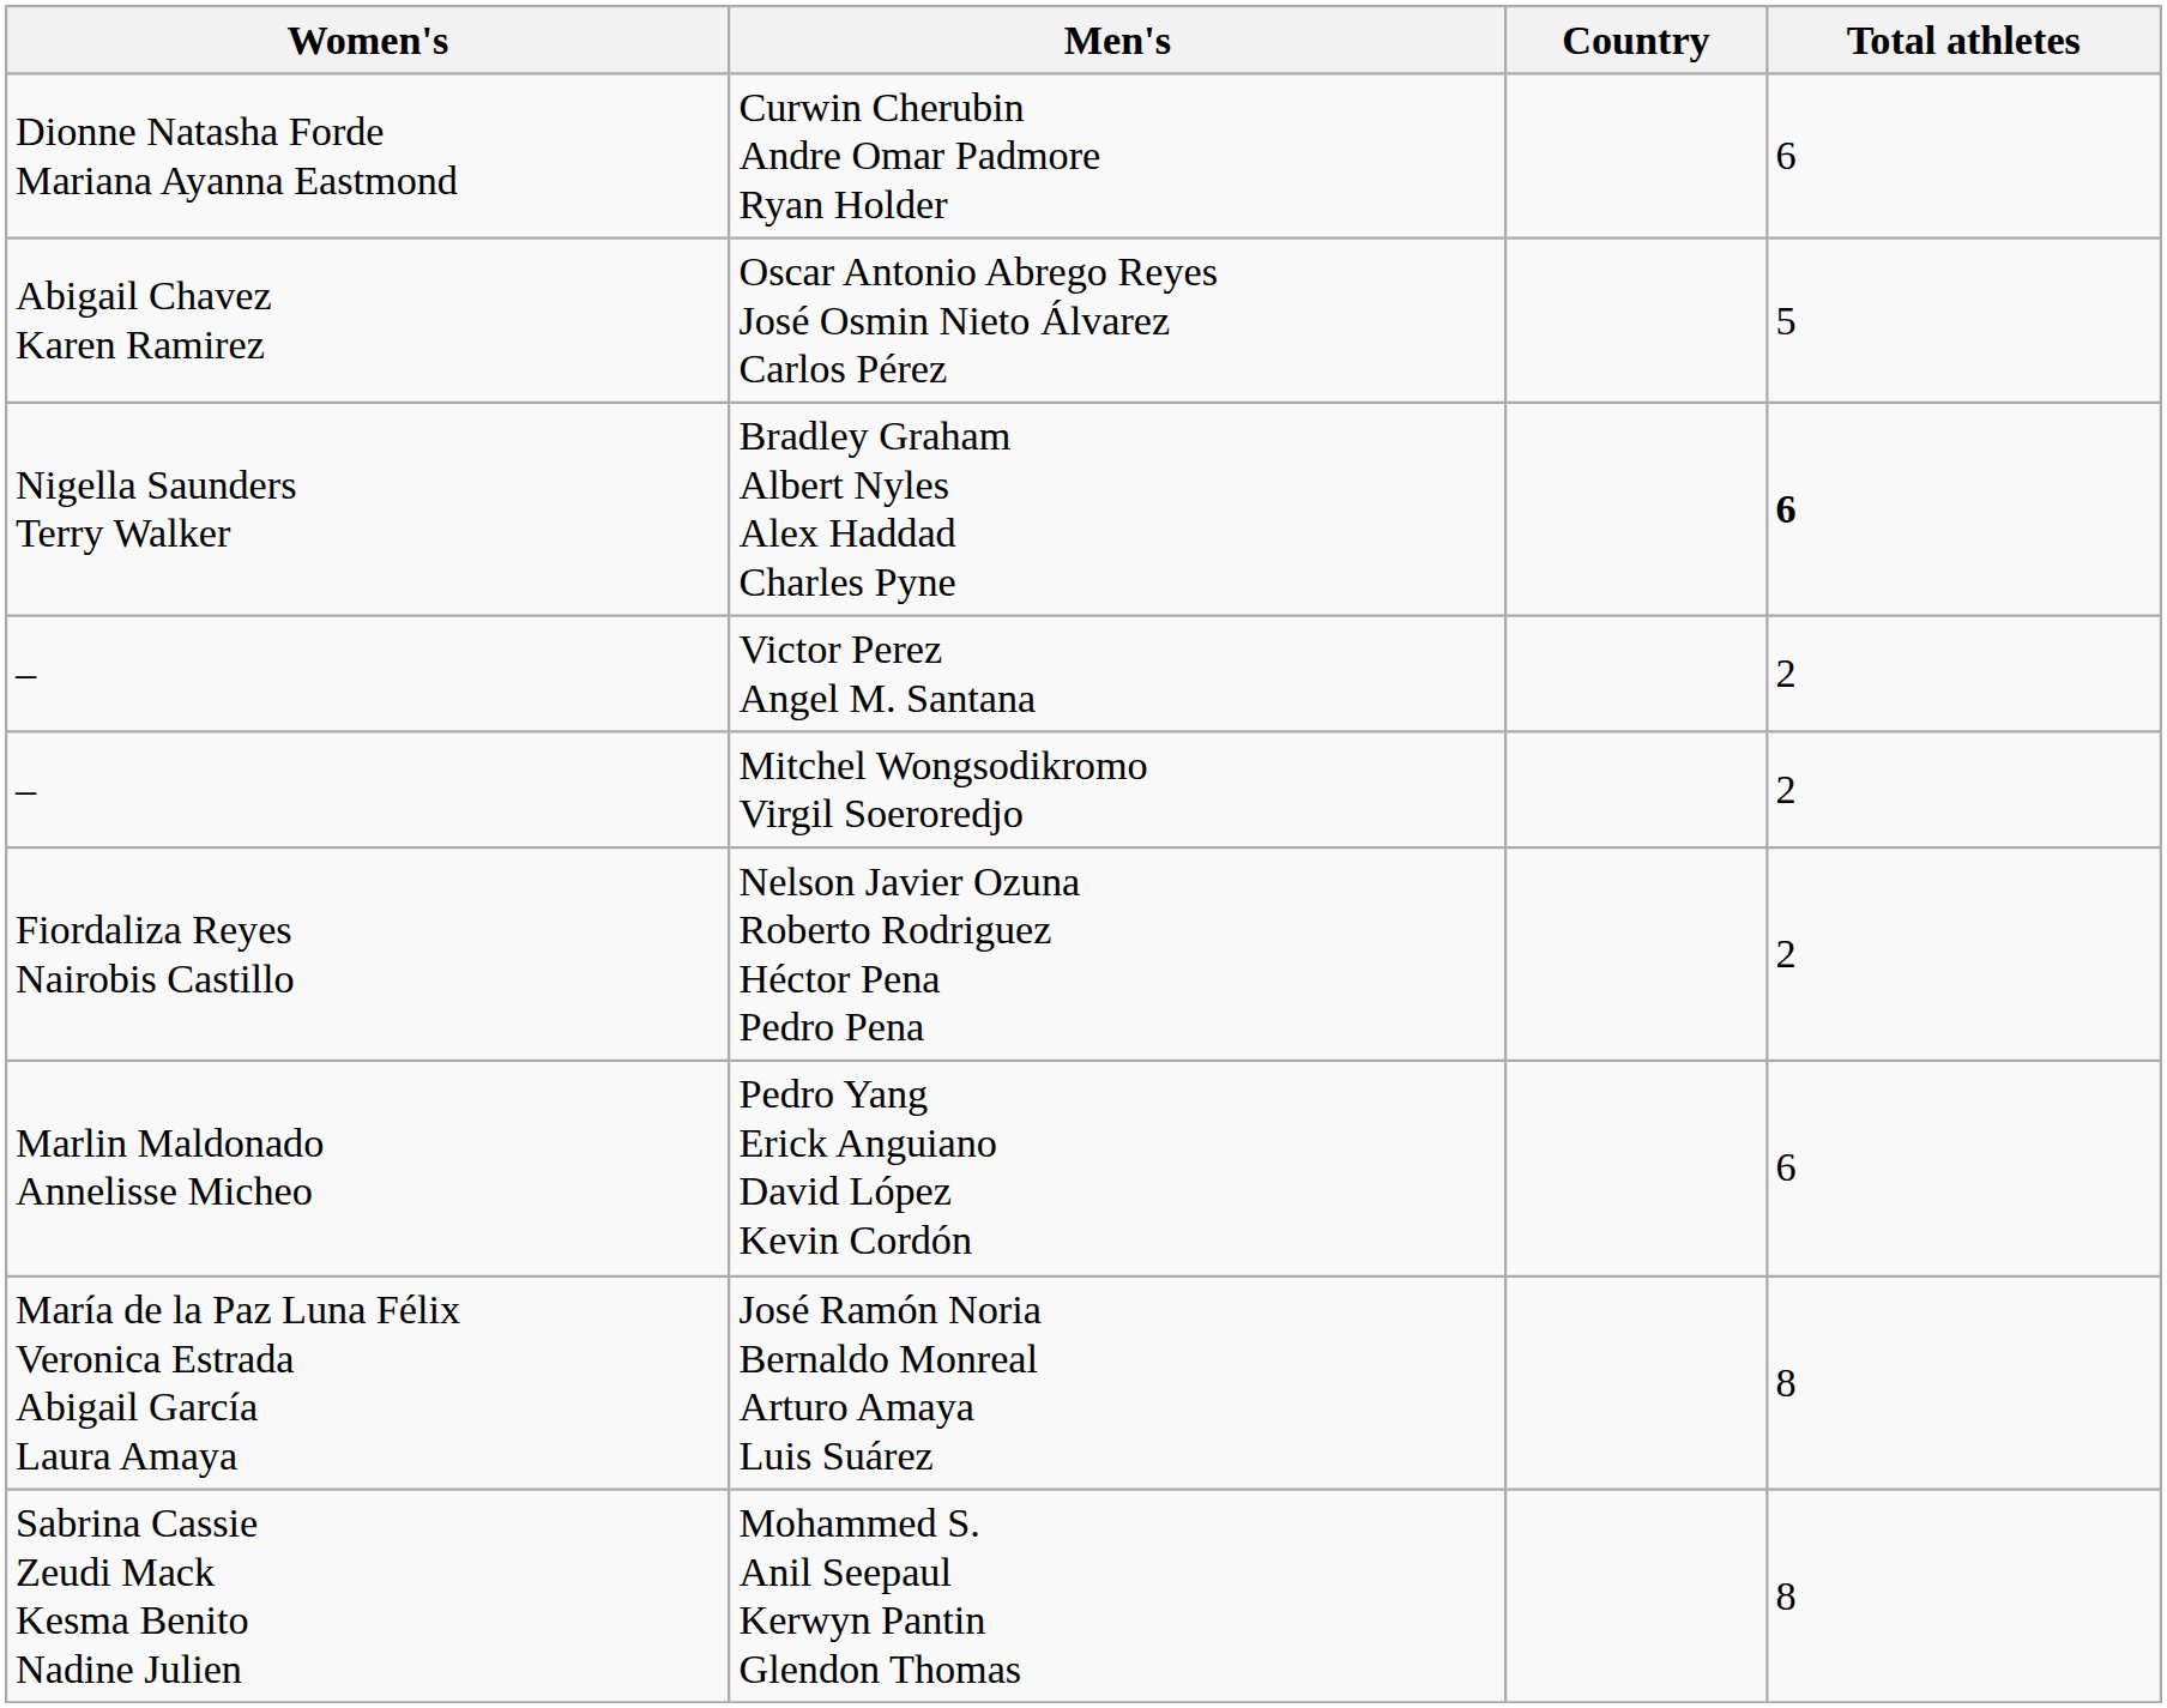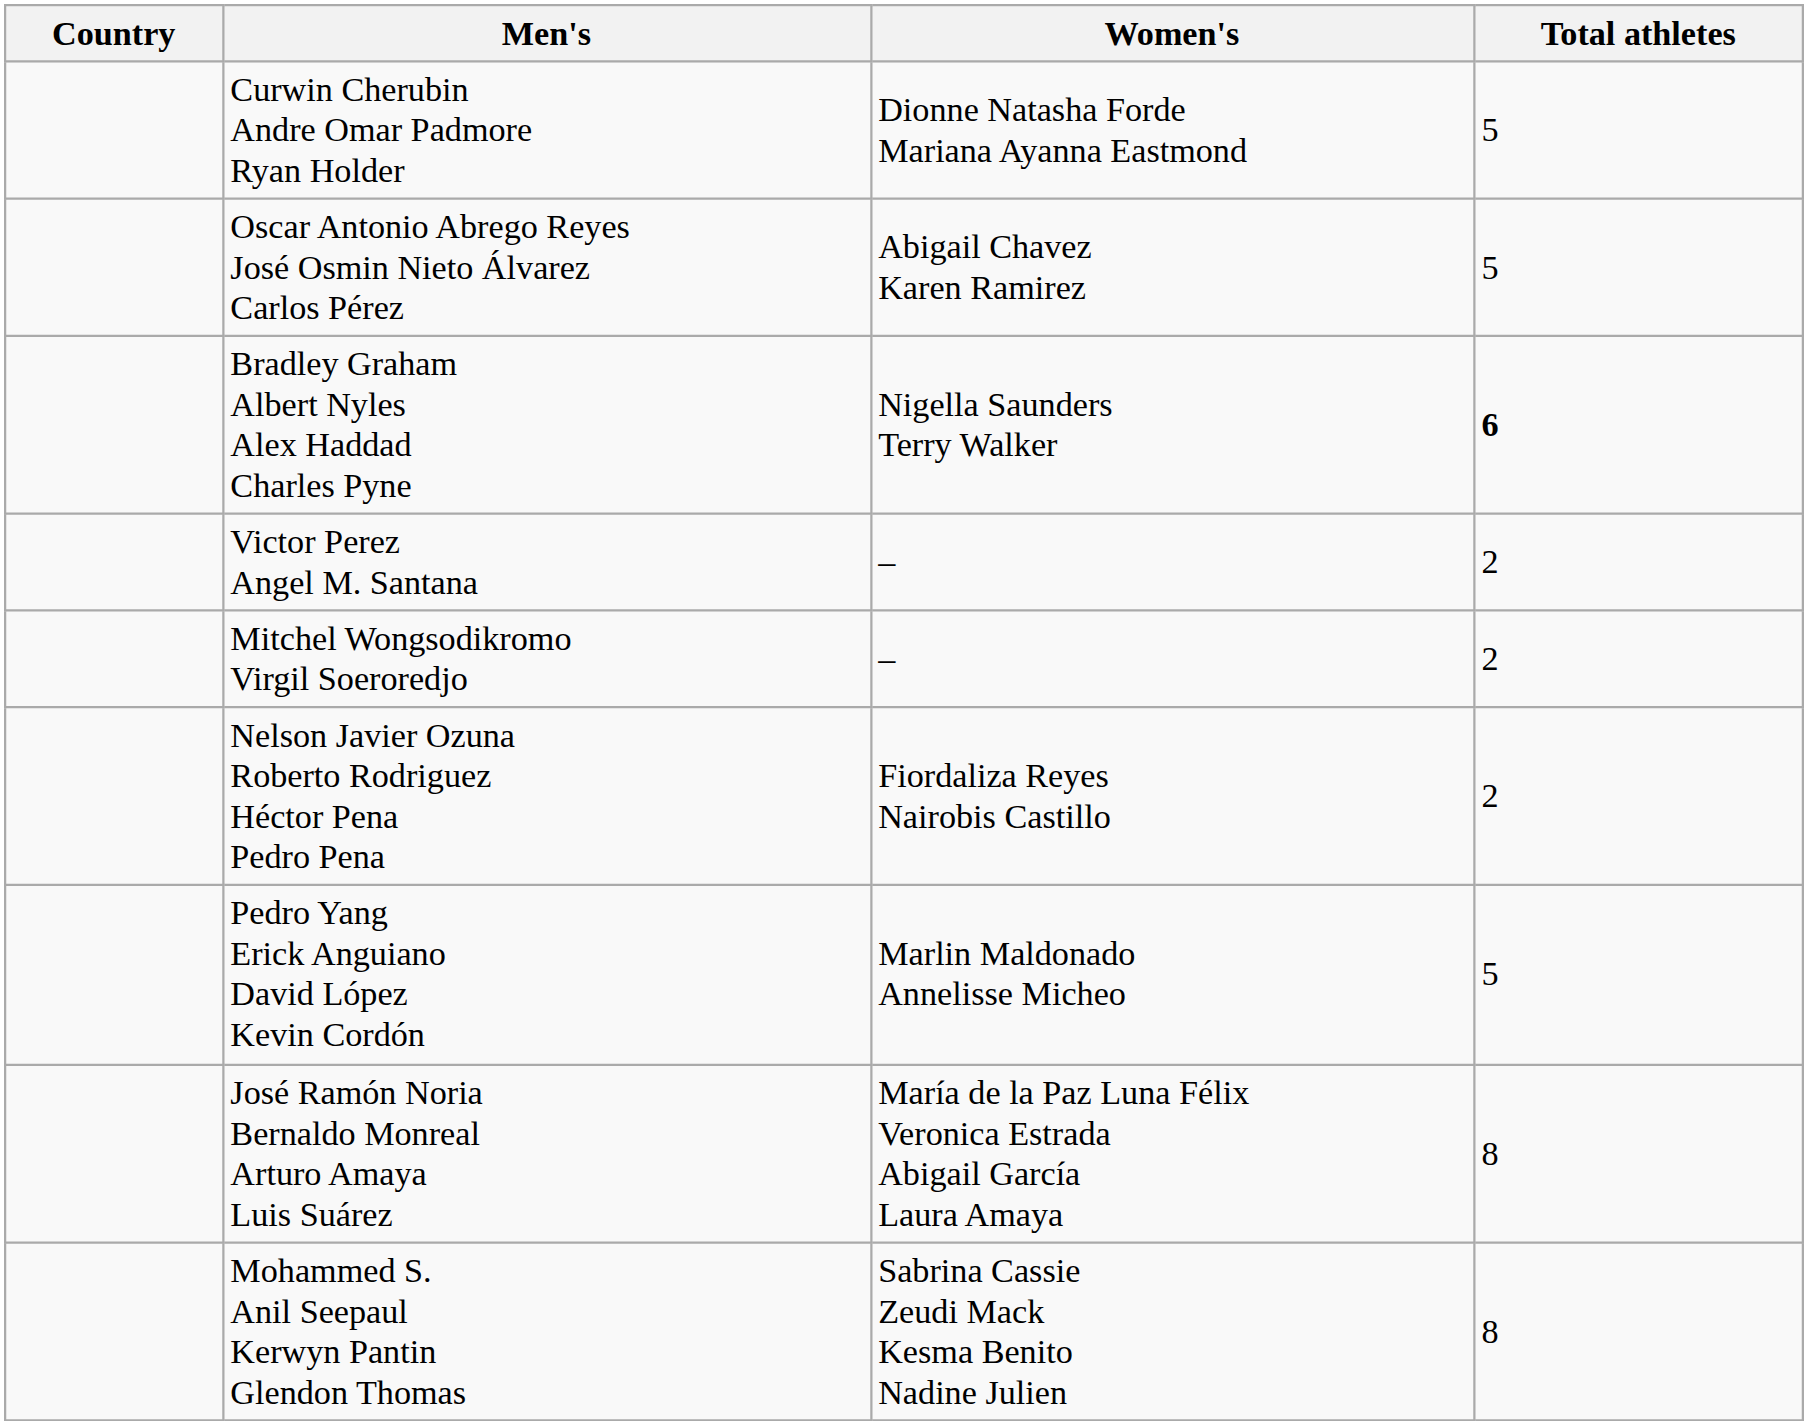 <table class="wikitable"  style="width:800px; font-size:95%;">
 <tr>
+<th align="left">Country</th>
+<th align="left">Men's</th>
 <th align="left">Women's</th>
-<th align="left">Men's</th>
-<th align="left">Country</th>
 <th align="center">Total athletes</th>
 </tr>
 <tr>
+<td></td>
+<td>Curwin Cherubin<br>Andre Omar Padmore<br>Ryan Holder</td>
 <td>Dionne Natasha Forde<br>Mariana Ayanna Eastmond</td>
-<td>Curwin Cherubin<br>Andre Omar Padmore<br>Ryan Holder</td>
-<td></td>
-<td>6</td>
-</tr>
-<tr>
-<td>Abigail Chavez<br>Karen Ramirez</td>
-<td>Oscar Antonio Abrego Reyes<br>José Osmin Nieto Álvarez<br>Carlos Pérez</td>
-<td></td>
 <td>5</td>
 </tr>
 <tr>
+<td></td>
+<td>Oscar Antonio Abrego Reyes<br>José Osmin Nieto Álvarez<br>Carlos Pérez</td>
+<td>Abigail Chavez<br>Karen Ramirez</td>
+<td>5</td>
+</tr>
+<tr>
+<td></td>
+<td>Bradley Graham<br>Albert Nyles<br>Alex Haddad<br>Charles Pyne</td>
 <td>Nigella Saunders<br>Terry Walker</td>
-<td>Bradley Graham<br>Albert Nyles<br>Alex Haddad<br>Charles Pyne</td>
-<td></td>
 <td><strong>6</strong></td>
 </tr>
 <tr>
+<td></td>
+<td>Victor Perez<br>Angel M. Santana</td>
 <td>–</td>
-<td>Victor Perez<br>Angel M. Santana</td>
-<td></td>
 <td>2</td>
 </tr>
 <tr>
+<td></td>
+<td>Mitchel Wongsodikromo<br>Virgil Soeroredjo</td>
 <td>–</td>
-<td>Mitchel Wongsodikromo<br>Virgil Soeroredjo</td>
-<td></td>
 <td>2</td>
 </tr>
 <tr>
+<td></td>
+<td>Nelson Javier Ozuna<br>Roberto Rodriguez<br>Héctor Pena<br>Pedro Pena</td>
 <td>Fiordaliza Reyes<br>Nairobis Castillo</td>
-<td>Nelson Javier Ozuna<br>Roberto Rodriguez<br>Héctor Pena<br>Pedro Pena</td>
-<td></td>
 <td>2</td>
 </tr>
 <tr>
+<td></td>
+<td>Pedro Yang<br>Erick Anguiano<br>David López<br>Kevin Cordón</td>
 <td>Marlin Maldonado<br>Annelisse Micheo</td>
-<td>Pedro Yang<br>Erick Anguiano<br>David López<br>Kevin Cordón</td>
-<td></td>
-<td>6</td>
+<td>5</td>
 </tr>
 <tr>
+<td></td>
+<td>José Ramón Noria<br>Bernaldo Monreal<br>Arturo Amaya<br>Luis Suárez</td>
 <td>María de la Paz Luna Félix<br>Veronica Estrada<br>Abigail García<br>Laura Amaya</td>
-<td>José Ramón Noria<br>Bernaldo Monreal<br>Arturo Amaya<br>Luis Suárez</td>
-<td></td>
 <td>8</td>
 </tr>
 <tr>
+<td></td>
+<td>Mohammed S.<br>Anil Seepaul<br>Kerwyn Pantin<br>Glendon Thomas</td>
 <td>Sabrina Cassie<br>Zeudi Mack<br>Kesma Benito<br>Nadine Julien</td>
-<td>Mohammed S.<br>Anil Seepaul<br>Kerwyn Pantin<br>Glendon Thomas</td>
-<td></td>
 <td>8</td>
 </tr>
 </table>
